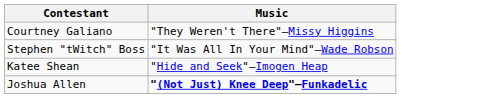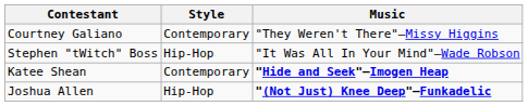 <table class="wikitable">
 <tr>
 <th>Contestant</th>
+<th>Style</th>
 <th>Music</th>
 </tr>
 <tr>
 <td>Courtney Galiano</td>
+<td>Contemporary</td>
 <td>"They Weren't There"—<a href='#'>Missy Higgins</a></td>
 </tr>
 <tr>
 <td>Stephen "tWitch" Boss</td>
+<td>Hip-Hop</td>
 <td>"It Was All In Your Mind"—<a href='#'>Wade Robson</a></td>
 </tr>
 <tr>
 <td>Katee Shean</td>
-<td>"<a href='#'>Hide and Seek</a>"—<a href='#'>Imogen Heap</a></td>
+<td>Contemporary</td>
+<td><strong>"<a href='#'>Hide and Seek</a>"—<a href='#'>Imogen Heap</a></strong></td>
 </tr>
 <tr>
 <td>Joshua Allen</td>
+<td>Hip-Hop</td>
 <td><strong>"<a href='#'>(Not Just) Knee Deep</a>"—<a href='#'>Funkadelic</a></strong></td>
 </tr>
 </table>
